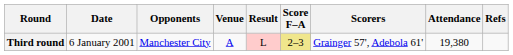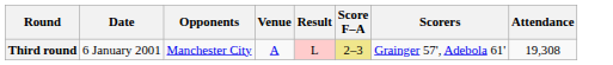 <table class="wikitable plainrowheaders" style="text-align:center">
 <tr>
 <th scope="col">Round</th>
 <th scope="col">Date</th>
 <th scope="col">Opponents</th>
 <th scope="col">Venue</th>
 <th scope="col">Result</th>
 <th scope="col">Score<br>F–A</th>
 <th scope="col">Scorers</th>
 <th scope="col">Attendance</th>
-<th scope="col">Refs</th>
 </tr>
 <tr>
 <th scope="row">Third round</th>
 <td align="left">6 January 2001</td>
 <td align="left"><a href='#'>Manchester City</a></td>
 <td><a href='#'>A</a></td>
 <td style="background:#fcc">L</td>
 <td style="background: khaki;">2–3</td>
 <td align="left"><a href='#'>Grainger</a> 57', <a href='#'>Adebola</a> 61'</td>
-<td>19,380</td>
-<td></td>
+<td>19,308</td>
 </tr>
 </table>
